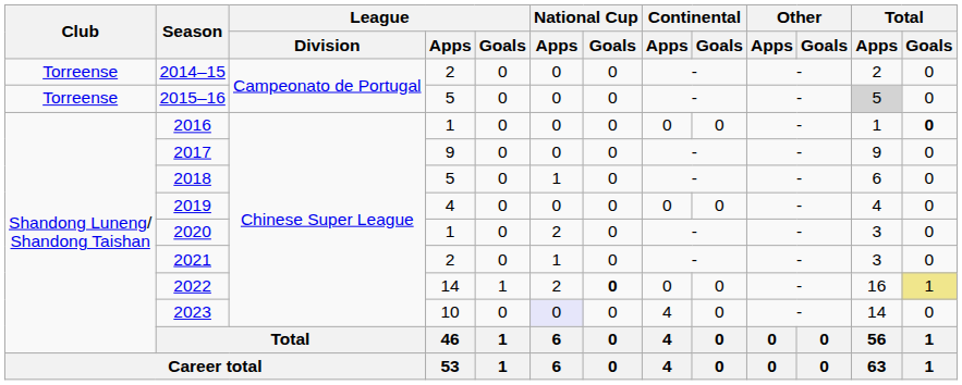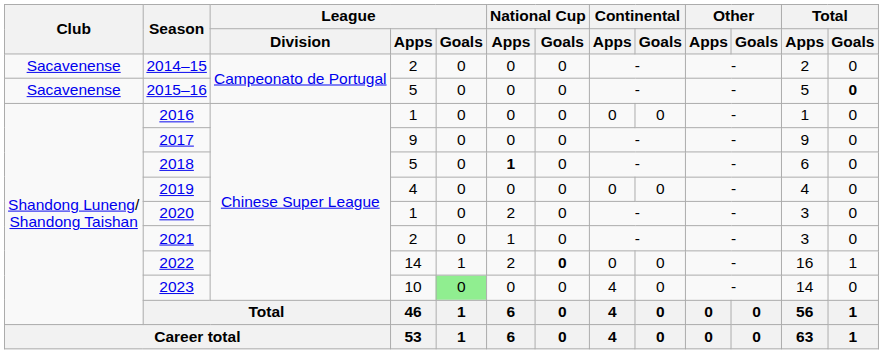 <table class="wikitable" style="text-align: center">
 <tr>
 <th rowspan="2">Club</th>
 <th rowspan="2">Season</th>
 <th colspan="3">League</th>
 <th colspan="2">National Cup</th>
 <th colspan="2">Continental</th>
 <th colspan="2">Other</th>
 <th colspan="2">Total</th>
 </tr>
 <tr>
 <th>Division</th>
 <th>Apps</th>
 <th>Goals</th>
 <th>Apps</th>
 <th>Goals</th>
 <th>Apps</th>
 <th>Goals</th>
 <th>Apps</th>
 <th>Goals</th>
 <th>Apps</th>
 <th>Goals</th>
 </tr>
 <tr>
-<td><a href='#'>Torreense</a></td>
+<td><a href='#'>Sacavenense</a></td>
 <td><a href='#'>2014–15</a></td>
 <td rowspan="2"><a href='#'>Campeonato de Portugal</a></td>
 <td>2</td>
 <td>0</td>
 <td>0</td>
 <td>0</td>
 <td colspan="2">-</td>
 <td colspan="2">-</td>
 <td>2</td>
 <td>0</td>
 </tr>
 <tr>
-<td><a href='#'>Torreense</a></td>
+<td><a href='#'>Sacavenense</a></td>
 <td><a href='#'>2015–16</a></td>
 <td>5</td>
 <td>0</td>
 <td>0</td>
 <td>0</td>
 <td colspan="2">-</td>
 <td colspan="2">-</td>
-<td style="background: lightgrey;">5</td>
-<td>0</td>
+<td>5</td>
+<td><strong>0</strong></td>
 </tr>
 <tr>
 <td rowspan=9><a href='#'>Shandong Luneng</a>/<br><a href='#'>Shandong Taishan</a></td>
 <td><a href='#'>2016</a></td>
 <td rowspan=8><a href='#'>Chinese Super League</a></td>
 <td>1</td>
 <td>0</td>
 <td>0</td>
 <td>0</td>
 <td>0</td>
 <td>0</td>
 <td colspan="2">-</td>
 <td>1</td>
-<td><strong>0</strong></td>
+<td>0</td>
 </tr>
 <tr>
 <td><a href='#'>2017</a></td>
 <td>9</td>
 <td>0</td>
 <td>0</td>
 <td>0</td>
 <td colspan="2">-</td>
 <td colspan="2">-</td>
 <td>9</td>
 <td>0</td>
 </tr>
 <tr>
 <td><a href='#'>2018</a></td>
 <td>5</td>
 <td>0</td>
-<td>1</td>
+<td><strong>1</strong></td>
 <td>0</td>
 <td colspan="2">-</td>
 <td colspan="2">-</td>
 <td>6</td>
 <td>0</td>
 </tr>
 <tr>
 <td><a href='#'>2019</a></td>
 <td>4</td>
 <td>0</td>
 <td>0</td>
 <td>0</td>
 <td>0</td>
 <td>0</td>
 <td colspan="2">-</td>
 <td>4</td>
 <td>0</td>
 </tr>
 <tr>
 <td><a href='#'>2020</a></td>
 <td>1</td>
 <td>0</td>
 <td>2</td>
 <td>0</td>
 <td colspan="2">-</td>
 <td colspan="2">-</td>
 <td>3</td>
 <td>0</td>
 </tr>
 <tr>
 <td><a href='#'>2021</a></td>
 <td>2</td>
 <td>0</td>
 <td>1</td>
 <td>0</td>
 <td colspan="2">-</td>
 <td colspan="2">-</td>
 <td>3</td>
 <td>0</td>
 </tr>
 <tr>
 <td><a href='#'>2022</a></td>
 <td>14</td>
 <td>1</td>
 <td>2</td>
 <td><strong>0</strong></td>
 <td>0</td>
 <td>0</td>
 <td colspan="2">-</td>
 <td>16</td>
-<td style="background: khaki;">1</td>
+<td>1</td>
 </tr>
 <tr>
 <td><a href='#'>2023</a></td>
 <td>10</td>
+<td style="background: lightgreen;">0</td>
 <td>0</td>
-<td style="background: lavender;">0</td>
 <td>0</td>
 <td>4</td>
 <td>0</td>
 <td colspan="2">-</td>
 <td>14</td>
 <td>0</td>
 </tr>
 <tr>
 <th colspan=2>Total</th>
 <th>46</th>
 <th>1</th>
 <th>6</th>
 <th>0</th>
 <th>4</th>
 <th>0</th>
 <th>0</th>
 <th>0</th>
 <th>56</th>
 <th>1</th>
 </tr>
 <tr>
 <th colspan=3>Career total</th>
 <th>53</th>
 <th>1</th>
 <th>6</th>
 <th>0</th>
 <th>4</th>
 <th>0</th>
 <th>0</th>
 <th>0</th>
 <th>63</th>
 <th>1</th>
 </tr>
 </table>
